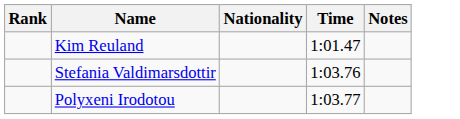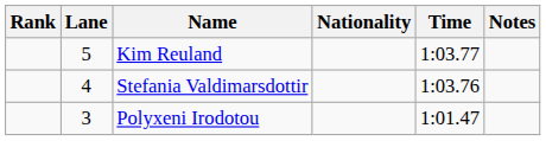 <table class="wikitable sortable" style="text-align:center; font-size:95%">
 <tr>
 <th>Rank</th>
+<th>Lane</th>
 <th>Name</th>
 <th>Nationality</th>
 <th>Time</th>
 <th>Notes</th>
 </tr>
 <tr>
 <td></td>
+<td>5</td>
 <td align=left><a href='#'>Kim Reuland</a></td>
 <td align=left></td>
-<td>1:01.47</td>
+<td>1:03.77</td>
 <td></td>
 </tr>
 <tr>
 <td></td>
+<td>4</td>
 <td align=left><a href='#'>Stefania Valdimarsdottir</a></td>
 <td align=left></td>
 <td>1:03.76</td>
 <td></td>
 </tr>
 <tr>
 <td></td>
+<td>3</td>
 <td align=left><a href='#'>Polyxeni Irodotou</a></td>
 <td align=left></td>
-<td>1:03.77</td>
+<td>1:01.47</td>
 <td></td>
 </tr>
 </table>
